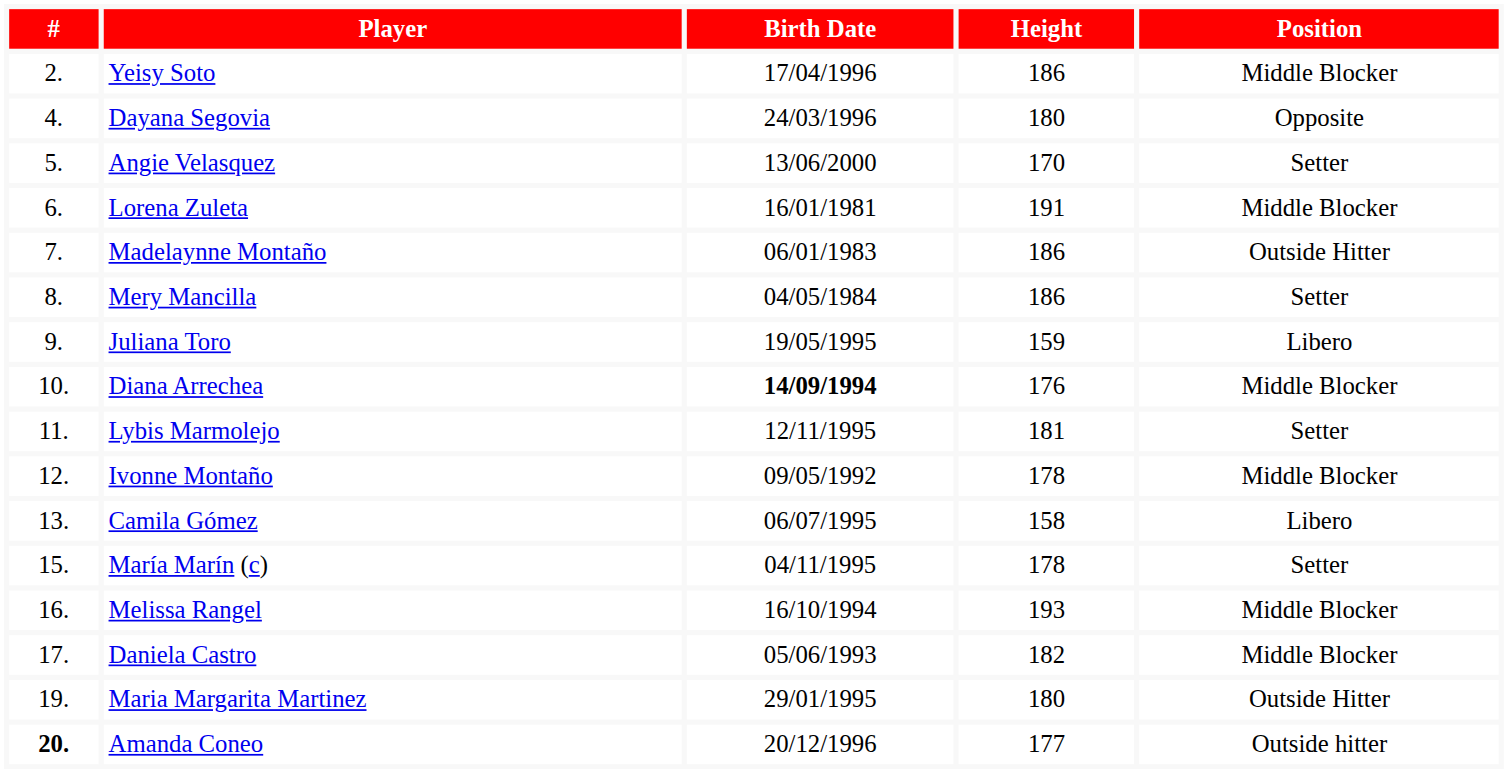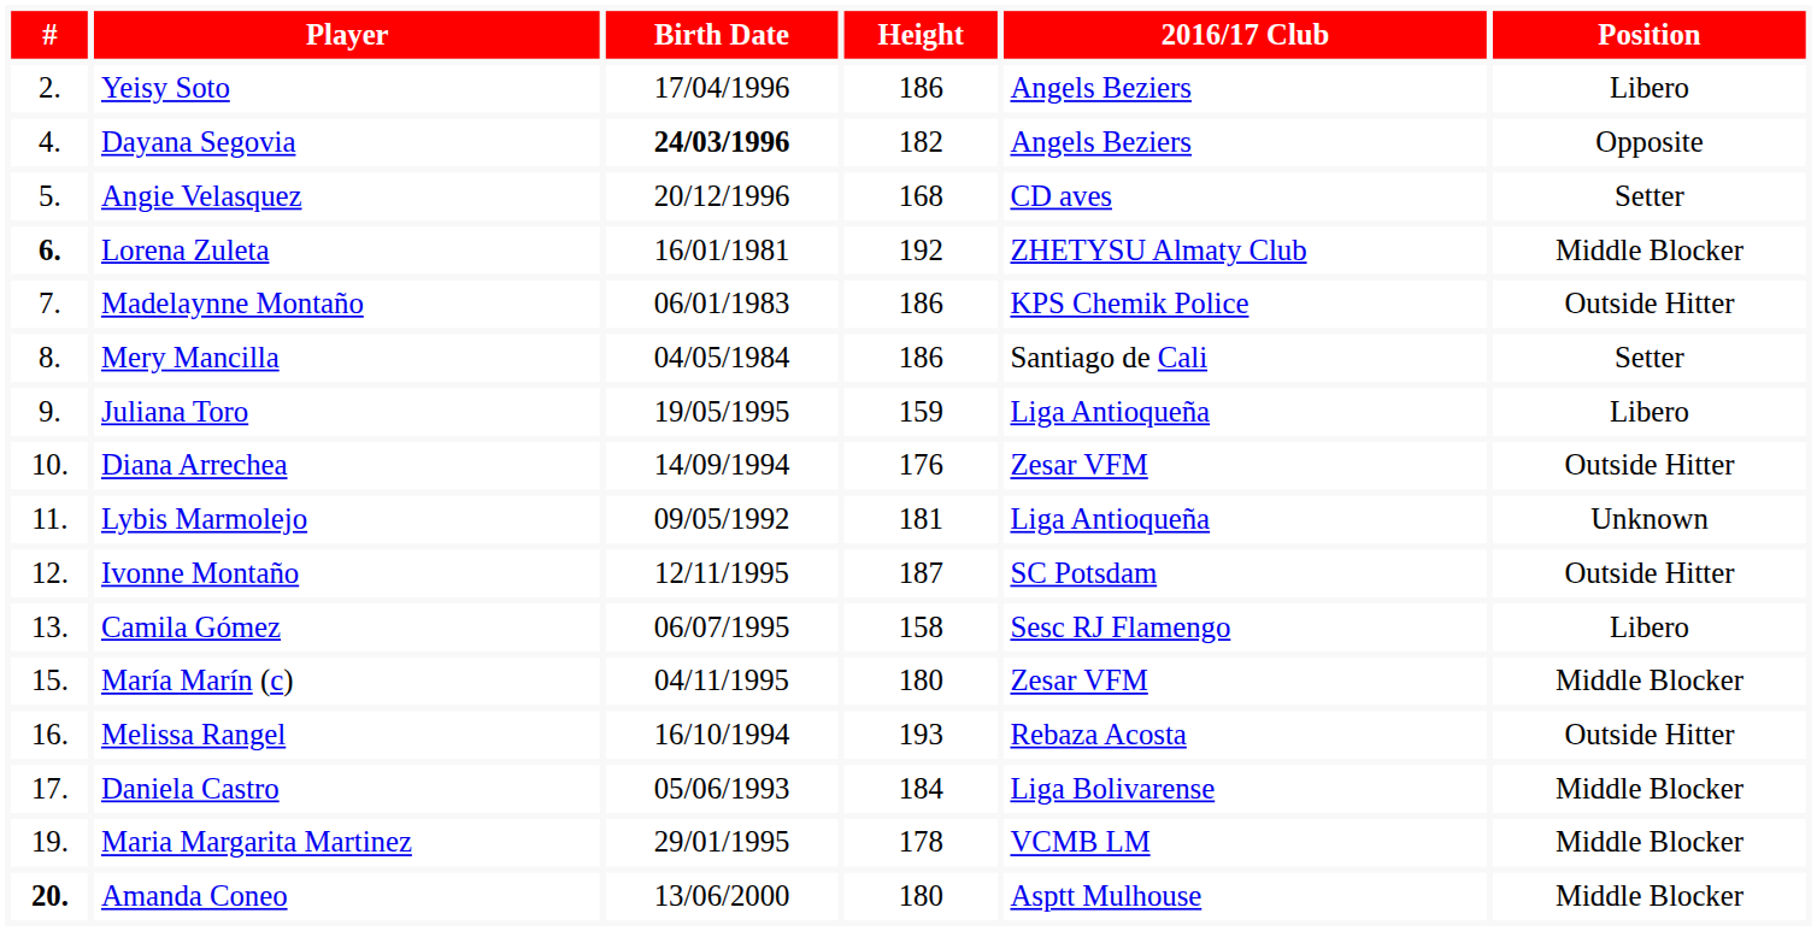 <table cellpadding="3" cellspacing="3" class="toccolours" style="background:#f8f8f8; font-size:90%; align=left" width="69%">
 <tr align="center" bgcolor=red style="color: white; font-size:100%;">
 <th>#</th>
 <th>Player</th>
 <th>Birth Date</th>
 <th>Height</th>
+<th>2016/17 Club</th>
 <th>Position</th>
 </tr>
 <tr style="background:#FFFFFF">
 <td align="center">2.</td>
 <td><a href='#'>Yeisy Soto</a></td>
 <td align="center">17/04/1996</td>
 <td align="center">186</td>
-<td align="center">Middle Blocker</td>
+<td> <a href='#'>Angels Beziers</a></td>
+<td align="center">Libero</td>
 </tr>
 <tr style="background:#FFFFFF">
 <td align="center">4.</td>
 <td><a href='#'>Dayana Segovia</a></td>
-<td align="center">24/03/1996</td>
-<td align="center">180</td>
+<td align="center"><strong>24/03/1996</strong></td>
+<td align="center">182</td>
+<td> <a href='#'>Angels Beziers</a></td>
 <td align="center">Opposite</td>
 </tr>
 <tr style="background:#FFFFFF">
 <td align="center">5.</td>
 <td><a href='#'>Angie Velasquez</a></td>
-<td align="center">13/06/2000</td>
-<td align="center">170</td>
+<td align="center">20/12/1996</td>
+<td align="center">168</td>
+<td> <a href='#'>CD aves</a></td>
 <td align="center">Setter</td>
 </tr>
 <tr style="background:#FFFFFF">
-<td align="center">6.</td>
+<td align="center"><strong>6.</strong></td>
 <td><a href='#'>Lorena Zuleta</a></td>
 <td align="center">16/01/1981</td>
-<td align="center">191</td>
+<td align="center">192</td>
+<td> <a href='#'>ZHETYSU Almaty Club</a></td>
 <td align="center">Middle Blocker</td>
 </tr>
 <tr style="background:#FFFFFF">
 <td align="center">7.</td>
 <td><a href='#'>Madelaynne Montaño</a></td>
 <td align="center">06/01/1983</td>
 <td align="center">186</td>
+<td> <a href='#'>KPS Chemik Police</a></td>
 <td align="center">Outside Hitter</td>
 </tr>
 <tr style="background:#FFFFFF">
 <td align="center">8.</td>
 <td><a href='#'>Mery Mancilla</a></td>
 <td align="center">04/05/1984</td>
 <td align="center">186</td>
+<td> Santiago de <a href='#'>Cali</a></td>
 <td align="center">Setter</td>
 </tr>
 <tr style="background:#FFFFFF">
 <td align="center">9.</td>
 <td><a href='#'>Juliana Toro</a></td>
 <td align="center">19/05/1995</td>
 <td align="center">159</td>
+<td> <a href='#'>Liga Antioqueña</a></td>
 <td align="center">Libero</td>
 </tr>
 <tr style="background:#FFFFFF">
 <td align="center">10.</td>
 <td><a href='#'>Diana Arrechea</a></td>
-<td align="center"><strong>14/09/1994</strong></td>
+<td align="center">14/09/1994</td>
 <td align="center">176</td>
-<td align="center">Middle Blocker</td>
+<td> <a href='#'>Zesar VFM</a></td>
+<td align="center">Outside Hitter</td>
 </tr>
 <tr style="background:#FFFFFF">
 <td align="center">11.</td>
 <td><a href='#'>Lybis Marmolejo</a></td>
-<td align="center">12/11/1995</td>
+<td align="center">09/05/1992</td>
 <td align="center">181</td>
-<td align="center">Setter</td>
+<td> <a href='#'>Liga Antioqueña</a></td>
+<td align="center">Unknown</td>
 </tr>
 <tr style="background:#FFFFFF">
 <td align="center">12.</td>
 <td><a href='#'>Ivonne Montaño</a></td>
-<td align="center">09/05/1992</td>
-<td align="center">178</td>
-<td align="center">Middle Blocker</td>
+<td align="center">12/11/1995</td>
+<td align="center">187</td>
+<td> <a href='#'>SC Potsdam</a></td>
+<td align="center">Outside Hitter</td>
 </tr>
 <tr style="background:#FFFFFF">
 <td align="center">13.</td>
 <td><a href='#'>Camila Gómez</a></td>
 <td align="center">06/07/1995</td>
 <td align="center">158</td>
+<td> <a href='#'>Sesc RJ Flamengo</a></td>
 <td align="center">Libero</td>
 </tr>
 <tr style="background:#FFFFFF">
 <td align="center">15.</td>
 <td><a href='#'>María Marín</a> (<a href='#'>c</a>)</td>
 <td align="center">04/11/1995</td>
-<td align="center">178</td>
-<td align="center">Setter</td>
+<td align="center">180</td>
+<td> <a href='#'>Zesar VFM</a></td>
+<td align="center">Middle Blocker</td>
 </tr>
 <tr style="background:#FFFFFF">
 <td align="center">16.</td>
 <td><a href='#'>Melissa Rangel</a></td>
 <td align="center">16/10/1994</td>
 <td align="center">193</td>
-<td align="center">Middle Blocker</td>
+<td> <a href='#'>Rebaza Acosta</a></td>
+<td align="center">Outside Hitter</td>
 </tr>
 <tr style="background:#FFFFFF">
 <td align="center">17.</td>
 <td><a href='#'>Daniela Castro</a></td>
 <td align="center">05/06/1993</td>
-<td align="center">182</td>
+<td align="center">184</td>
+<td> <a href='#'>Liga Bolivarense</a></td>
 <td align="center">Middle Blocker</td>
 </tr>
 <tr style="background:#FFFFFF">
 <td align="center">19.</td>
 <td><a href='#'>Maria Margarita Martinez</a></td>
 <td align="center">29/01/1995</td>
-<td align="center">180</td>
-<td align="center">Outside Hitter</td>
+<td align="center">178</td>
+<td> <a href='#'>VCMB LM</a></td>
+<td align="center">Middle Blocker</td>
 </tr>
 <tr style="background:#FFFFFF">
 <td align="center"><strong>20.</strong></td>
 <td><a href='#'>Amanda Coneo</a></td>
-<td align="center">20/12/1996</td>
-<td align="center">177</td>
-<td align="center">Outside hitter</td>
+<td align="center">13/06/2000</td>
+<td align="center">180</td>
+<td> <a href='#'>Asptt Mulhouse </a></td>
+<td align="center">Middle Blocker</td>
 </tr>
 </table>
